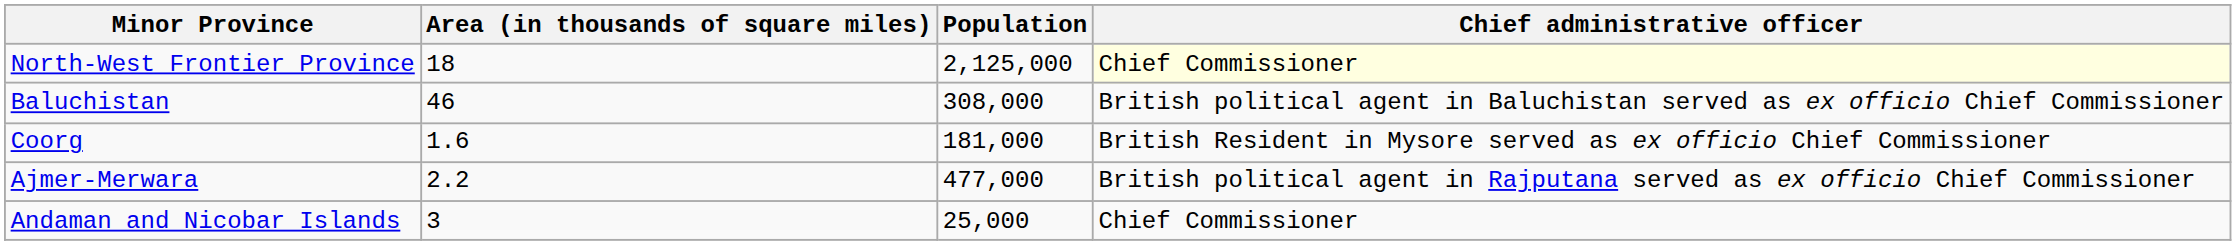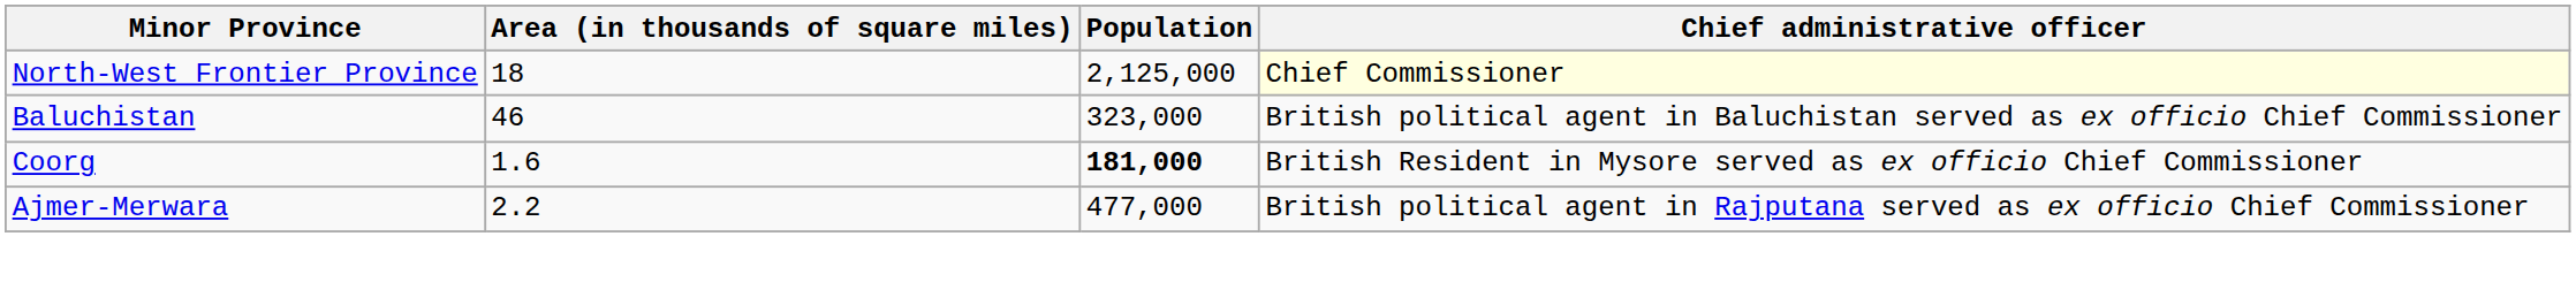 <table class=wikitable>
 <tr valign=bottom>
 <th>Minor Province</th>
 <th>Area (in thousands of square miles)</th>
 <th>Population</th>
 <th>Chief administrative officer</th>
 </tr>
 <tr>
 <td align="centr"><a href='#'>North-West Frontier Province</a></td>
 <td align="centr">18</td>
 <td align="centr">2,125,000</td>
 <td align="centr" style="background: lightyellow;">Chief Commissioner</td>
 </tr>
 <tr>
 <td align="centr"><a href='#'>Baluchistan</a></td>
 <td align="centr">46</td>
-<td align="centr">308,000</td>
+<td align="centr">323,000</td>
 <td align="centr">British political agent in Baluchistan served as <em>ex officio</em> Chief Commissioner</td>
 </tr>
 <tr>
 <td align="centr"><a href='#'>Coorg</a></td>
 <td align="centr">1.6</td>
-<td align="centr">181,000</td>
+<td align="centr"><strong>181,000</strong></td>
 <td align="centr">British Resident in Mysore served as <em>ex officio</em> Chief Commissioner</td>
 </tr>
 <tr>
 <td align="centr"><a href='#'>Ajmer-Merwara</a></td>
 <td align="centr">2.2</td>
 <td align="centr">477,000</td>
 <td align="centr">British political agent in <a href='#'>Rajputana</a> served as <em>ex officio</em> Chief Commissioner</td>
 </tr>
-<tr>
-<td align="centr"><a href='#'>Andaman and Nicobar Islands</a></td>
-<td align="centr">3</td>
-<td align="centr">25,000</td>
-<td align="centr">Chief Commissioner</td>
-</tr>
 </table>
